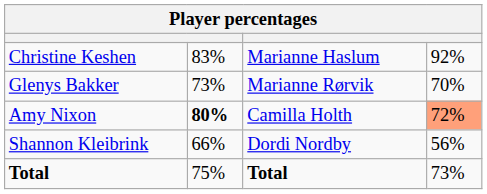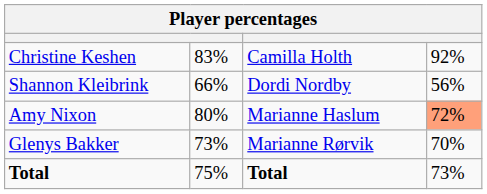 <table class="wikitable">
 <tr>
 <th colspan=4 width=400>Player percentages</th>
 </tr>
 <tr>
 <th colspan=2 width=200></th>
 <th colspan=2 width=200></th>
 </tr>
 <tr>
 <td><a href='#'>Christine Keshen</a></td>
 <td>83%</td>
+<td><a href='#'>Camilla Holth</a></td>
+<td>92%</td>
+</tr>
+<tr>
+<td><a href='#'>Shannon Kleibrink</a></td>
+<td>66%</td>
+<td><a href='#'>Dordi Nordby</a></td>
+<td>56%</td>
+</tr>
+<tr>
+<td><a href='#'>Amy Nixon</a></td>
+<td>80%</td>
 <td><a href='#'>Marianne Haslum</a></td>
-<td>92%</td>
+<td style="background: lightsalmon;">72%</td>
 </tr>
 <tr>
 <td><a href='#'>Glenys Bakker</a></td>
 <td>73%</td>
 <td><a href='#'>Marianne Rørvik</a></td>
 <td>70%</td>
 </tr>
 <tr>
-<td><a href='#'>Amy Nixon</a></td>
-<td><strong>80%</strong></td>
-<td><a href='#'>Camilla Holth</a></td>
-<td style="background: lightsalmon;">72%</td>
-</tr>
-<tr>
-<td><a href='#'>Shannon Kleibrink</a></td>
-<td>66%</td>
-<td><a href='#'>Dordi Nordby</a></td>
-<td>56%</td>
-</tr>
-<tr>
 <td><strong>Total</strong></td>
 <td>75%</td>
 <td><strong>Total</strong></td>
 <td>73%</td>
 </tr>
 </table>
